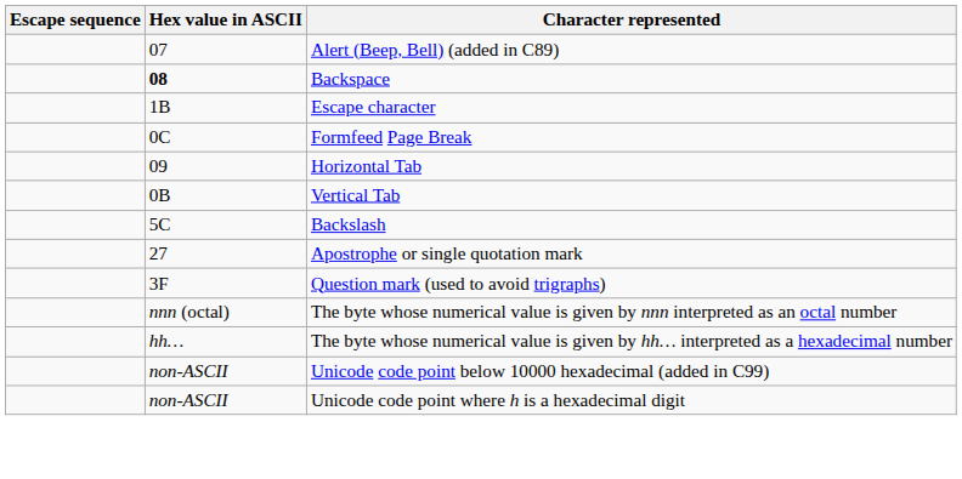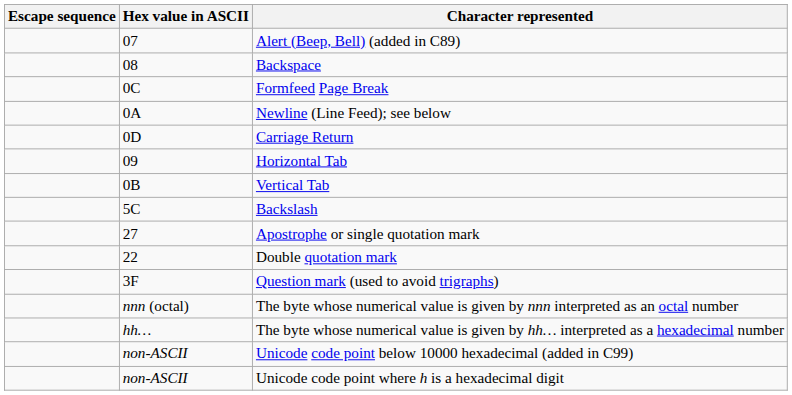 <table class="wikitable sortable">
 <tr>
 <th>Escape sequence</th>
 <th>Hex value in ASCII</th>
 <th>Character represented</th>
 </tr>
 <tr>
 <td></td>
 <td>07</td>
 <td><a href='#'>Alert (Beep, Bell)</a> (added in C89)</td>
 </tr>
 <tr>
 <td></td>
-<td><strong>08</strong></td>
+<td>08</td>
 <td><a href='#'>Backspace</a></td>
-</tr>
-<tr>
-<td></td>
-<td>1B</td>
-<td><a href='#'>Escape character</a></td>
 </tr>
 <tr>
 <td></td>
 <td>0C</td>
 <td><a href='#'>Formfeed</a> <a href='#'>Page Break</a></td>
+</tr>
+<tr>
+<td></td>
+<td>0A</td>
+<td><a href='#'>Newline</a> (Line Feed); see below</td>
+</tr>
+<tr>
+<td></td>
+<td>0D</td>
+<td><a href='#'>Carriage Return</a></td>
 </tr>
 <tr>
 <td></td>
 <td>09</td>
 <td><a href='#'>Horizontal Tab</a></td>
 </tr>
 <tr>
 <td></td>
 <td>0B</td>
 <td><a href='#'>Vertical Tab</a></td>
 </tr>
 <tr>
 <td></td>
 <td>5C</td>
 <td><a href='#'>Backslash</a></td>
 </tr>
 <tr>
 <td></td>
 <td>27</td>
 <td><a href='#'>Apostrophe</a> or single quotation mark</td>
+</tr>
+<tr>
+<td></td>
+<td>22</td>
+<td>Double <a href='#'>quotation mark</a></td>
 </tr>
 <tr>
 <td></td>
 <td>3F</td>
 <td><a href='#'>Question mark</a> (used to avoid <a href='#'>trigraphs</a>)</td>
 </tr>
 <tr>
 <td></td>
 <td><em>nnn</em> (octal)</td>
 <td>The byte whose numerical value is given by <em>nnn</em> interpreted as an <a href='#'>octal</a> number</td>
 </tr>
 <tr>
 <td></td>
 <td><em>hh…</em></td>
 <td>The byte whose numerical value is given by <em>hh…</em> interpreted as a <a href='#'>hexadecimal</a> number</td>
 </tr>
 <tr>
 <td></td>
 <td><em>non-ASCII</em></td>
 <td><a href='#'>Unicode</a> <a href='#'>code point</a> below 10000 hexadecimal (added in C99)</td>
 </tr>
 <tr>
 <td></td>
 <td><em>non-ASCII</em></td>
 <td>Unicode code point where <em>h</em> is a hexadecimal digit</td>
 </tr>
 </table>
